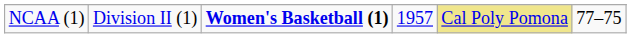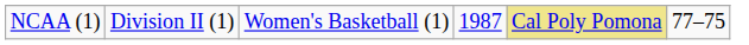 <table class="wikitable">
 <tr>
 </tr>
 <tr align="center">
 <td rowspan="1"><a href='#'>NCAA</a> (1)</td>
 <td rowspan="1"><a href='#'>Division II</a> (1)</td>
-<td rowspan="1"><strong><a href='#'>Women's Basketball</a> (1)</strong></td>
-<td><a href='#'>1957</a></td>
+<td rowspan="1"><a href='#'>Women's Basketball</a> (1)</td>
+<td><a href='#'>1987</a></td>
 <td style="background: khaki;"><a href='#'>Cal Poly Pomona</a></td>
 <td>77–75</td>
 </tr>
 </table>
